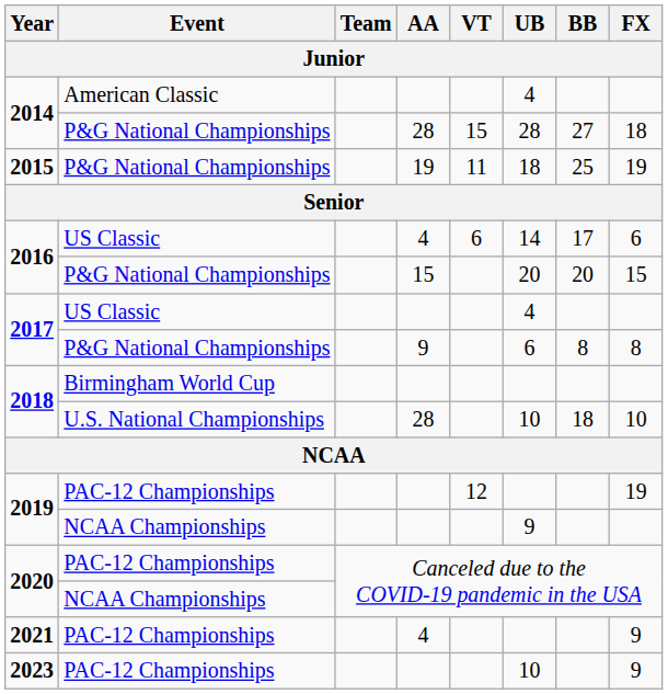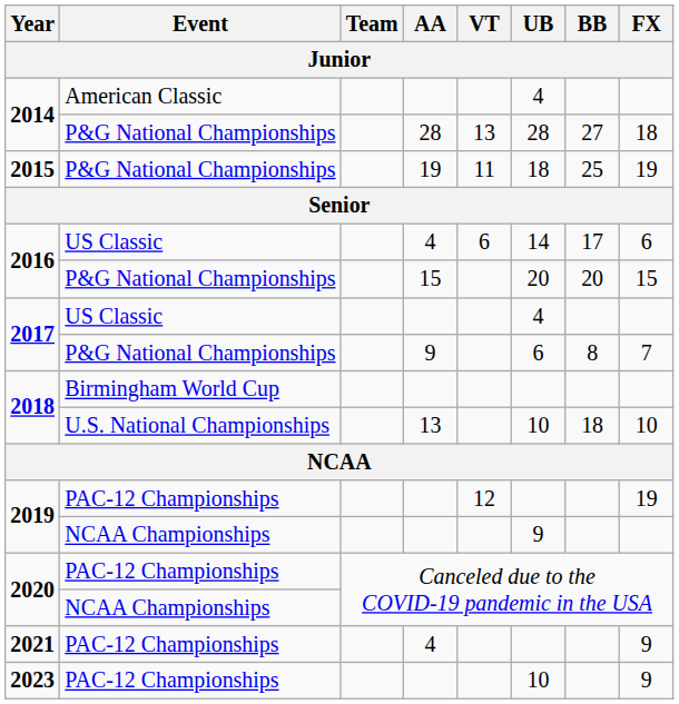 <table class="wikitable" style="text-align:center; font-size:95%;">
 <tr>
 <th align=center>Year</th>
 <th align=center>Event</th>
 <th style="width:30px;">Team</th>
 <th style="width:30px;">AA</th>
 <th style="width:30px;">VT</th>
 <th style="width:30px;">UB</th>
 <th style="width:30px;">BB</th>
 <th style="width:30px;">FX</th>
 </tr>
 <tr>
 <th colspan="8"><strong>Junior</strong></th>
 </tr>
 <tr>
 <td rowspan="2"><strong>2014</strong></td>
 <td align=left>American Classic</td>
 <td></td>
 <td></td>
 <td></td>
 <td>4</td>
 <td></td>
 <td></td>
 </tr>
 <tr>
 <td align=left><a href='#'>P&G National Championships</a></td>
 <td></td>
 <td>28</td>
-<td>15</td>
+<td>13</td>
 <td>28</td>
 <td>27</td>
 <td>18</td>
 </tr>
 <tr>
 <td rowspan="1"><strong>2015</strong></td>
 <td align=left><a href='#'>P&G National Championships</a></td>
 <td></td>
 <td>19</td>
 <td>11</td>
 <td>18</td>
 <td>25</td>
 <td>19</td>
 </tr>
 <tr>
 <th colspan="8"><strong>Senior</strong></th>
 </tr>
 <tr>
 <td rowspan="2"><strong>2016</strong></td>
 <td align=left><a href='#'>US Classic</a></td>
 <td></td>
 <td>4</td>
 <td>6</td>
 <td>14</td>
 <td>17</td>
 <td>6</td>
 </tr>
 <tr>
 <td align=left><a href='#'>P&G National Championships</a></td>
 <td></td>
 <td>15</td>
 <td></td>
 <td>20</td>
 <td>20</td>
 <td>15</td>
 </tr>
 <tr>
 <td rowspan="2"><strong><a href='#'>2017</a></strong></td>
 <td align=left><a href='#'>US Classic</a></td>
 <td></td>
 <td></td>
 <td></td>
 <td>4</td>
 <td></td>
 <td></td>
 </tr>
 <tr>
 <td align=left><a href='#'>P&G National Championships</a></td>
 <td></td>
 <td>9</td>
 <td></td>
 <td>6</td>
 <td>8</td>
-<td>8</td>
+<td>7</td>
 </tr>
 <tr>
 <td rowspan="2"><strong><a href='#'>2018</a></strong></td>
 <td align=left><a href='#'>Birmingham World Cup</a></td>
 <td></td>
 <td></td>
 <td></td>
 <td></td>
 <td></td>
 <td></td>
 </tr>
 <tr>
 <td align=left><a href='#'>U.S. National Championships</a></td>
 <td></td>
-<td>28</td>
+<td>13</td>
 <td></td>
 <td>10</td>
 <td>18</td>
 <td>10</td>
 </tr>
 <tr>
 <th colspan="8"><strong>NCAA</strong></th>
 </tr>
 <tr>
 <td rowspan="2"><strong>2019</strong></td>
 <td align=left><a href='#'>PAC-12 Championships</a></td>
 <td></td>
 <td></td>
 <td>12</td>
 <td></td>
 <td></td>
 <td>19</td>
 </tr>
 <tr>
 <td align=left><a href='#'>NCAA Championships</a></td>
 <td></td>
 <td></td>
 <td></td>
 <td>9</td>
 <td></td>
 <td></td>
 </tr>
 <tr>
 <td rowspan="2"><strong>2020</strong></td>
 <td align=left><a href='#'>PAC-12 Championships</a></td>
 <td rowspan="2" colspan="6"><em>Canceled due to the<br><a href='#'>COVID-19 pandemic in the USA</a></em> </td>
 </tr>
 <tr>
 <td align=left><a href='#'>NCAA Championships</a></td>
 </tr>
 <tr>
 <td rowspan="1"><strong>2021</strong></td>
 <td align=left><a href='#'>PAC-12 Championships</a></td>
 <td></td>
 <td>4</td>
 <td></td>
 <td></td>
 <td></td>
 <td>9</td>
 </tr>
 <tr>
 <td rowspan="1"><strong>2023</strong></td>
 <td align=left><a href='#'>PAC-12 Championships</a></td>
 <td></td>
 <td></td>
 <td></td>
 <td>10</td>
 <td></td>
 <td>9</td>
 </tr>
 </table>
